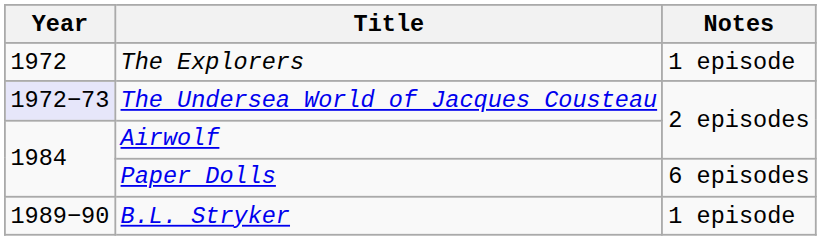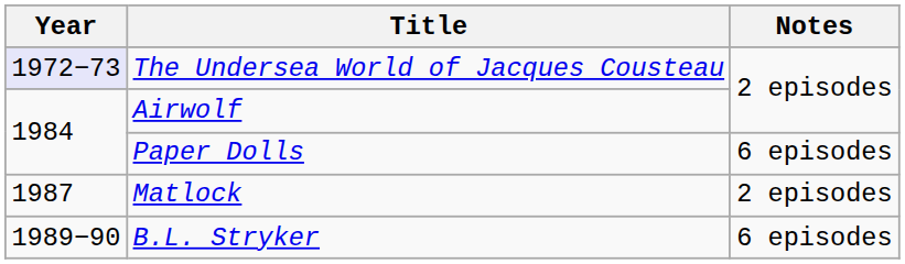 <table class="wikitable">
 <tr>
 <th>Year</th>
 <th>Title</th>
 <th>Notes</th>
-</tr>
-<tr>
-<td>1972</td>
-<td><em>The Explorers</em></td>
-<td>1 episode</td>
 </tr>
 <tr>
 <td style="background: lavender;">1972−73</td>
 <td><em><a href='#'>The Undersea World of Jacques Cousteau</a></em></td>
 <td rowspan=2>2 episodes</td>
 </tr>
 <tr>
 <td rowspan=2>1984</td>
 <td><em><a href='#'>Airwolf</a></em></td>
 </tr>
 <tr>
 <td><em><a href='#'>Paper Dolls</a></em></td>
 <td>6 episodes</td>
 </tr>
 <tr>
+<td>1987</td>
+<td><em><a href='#'>Matlock</a></em></td>
+<td>2 episodes</td>
+</tr>
+<tr>
 <td>1989−90</td>
 <td><em><a href='#'>B.L. Stryker</a></em></td>
-<td>1 episode</td>
+<td>6 episodes</td>
 </tr>
 </table>
